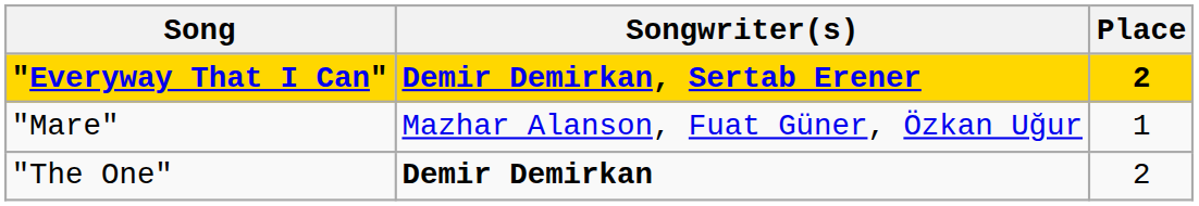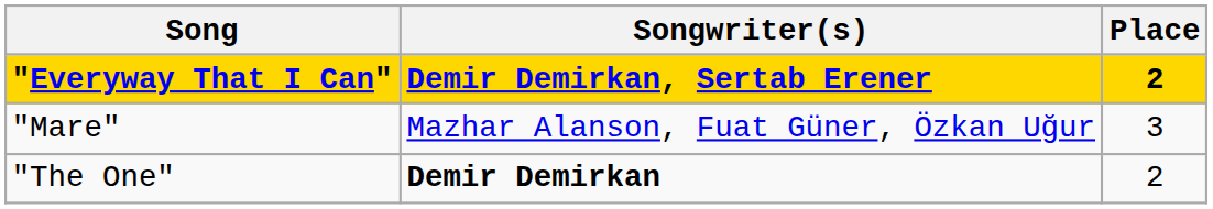 <table class="wikitable sortable plainrowheaders" style="margin: 1em auto 1em auto; text-align:center">
 <tr>
 <th>Song</th>
 <th>Songwriter(s)</th>
 <th>Place</th>
 </tr>
 <tr style="font-weight:bold; background:gold;">
 <td align="left">"<a href='#'>Everyway That I Can</a>"</td>
 <td align="left"><a href='#'>Demir Demirkan</a>, <a href='#'>Sertab Erener</a></td>
 <td>2</td>
 </tr>
 <tr>
 <td align="left">"Mare"</td>
 <td align="left"><a href='#'>Mazhar Alanson</a>, <a href='#'>Fuat Güner</a>, <a href='#'>Özkan Uğur</a></td>
-<td>1</td>
+<td>3</td>
 </tr>
 <tr>
 <td align="left">"The One"</td>
 <td align="left"><strong>Demir Demirkan</strong></td>
 <td>2</td>
 </tr>
 </table>
